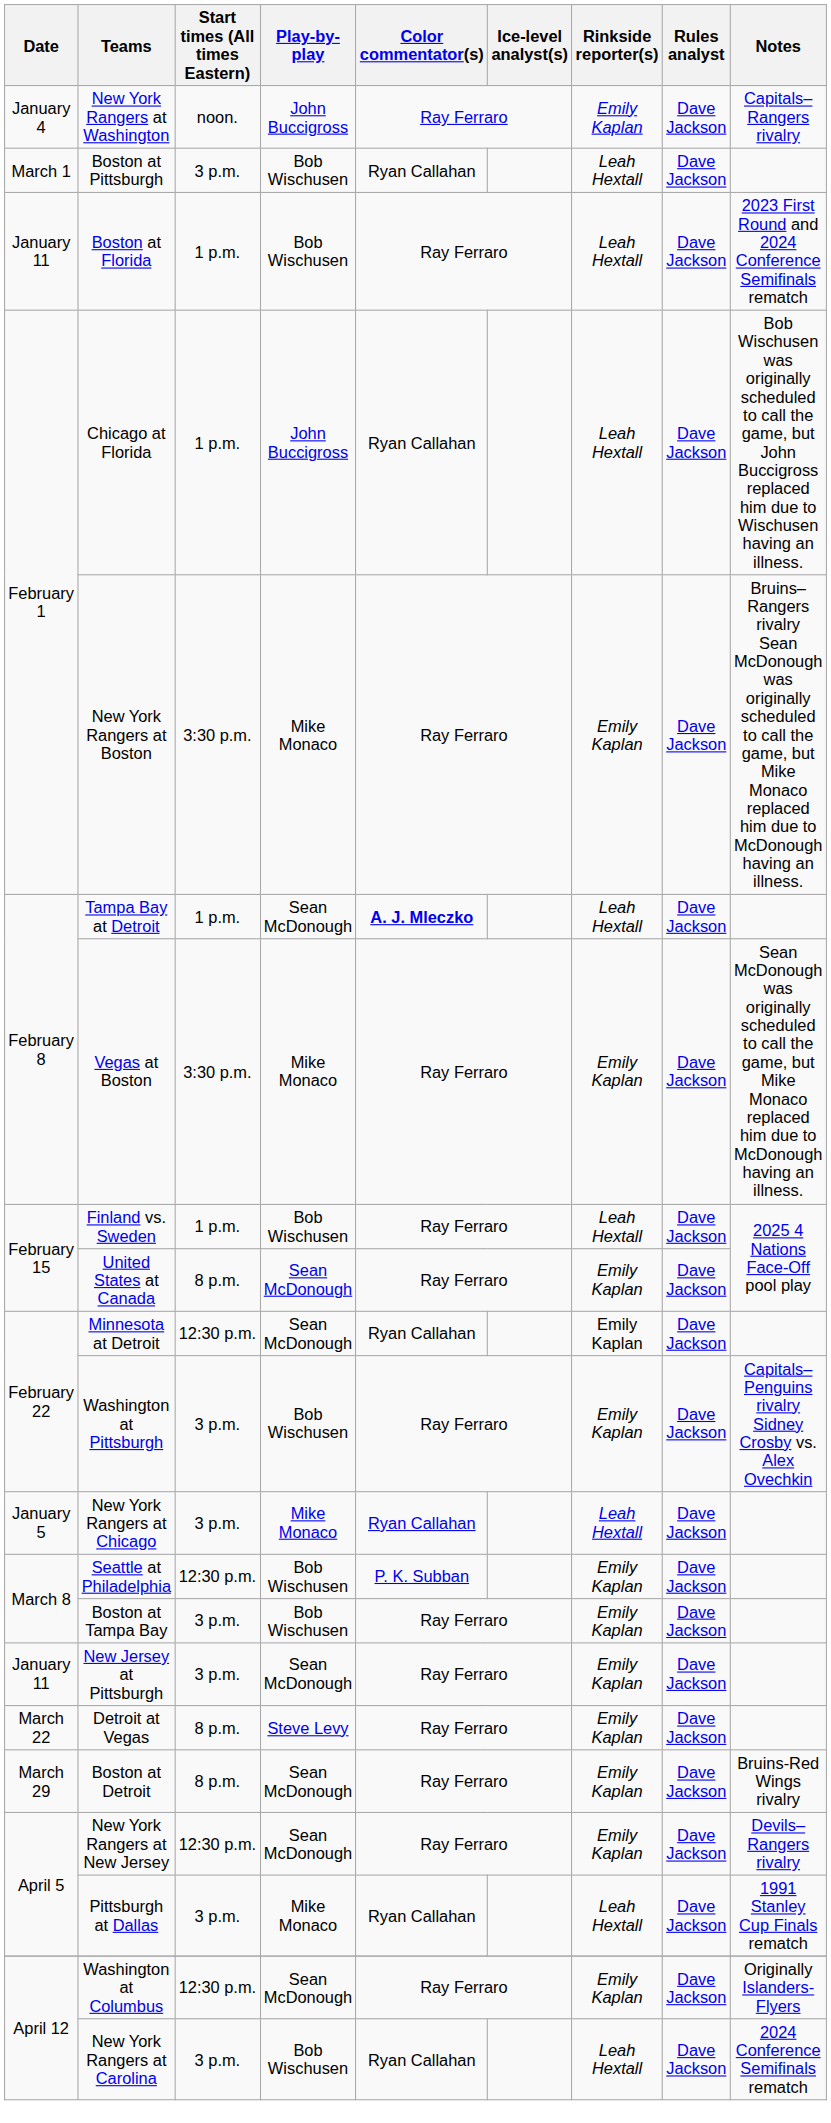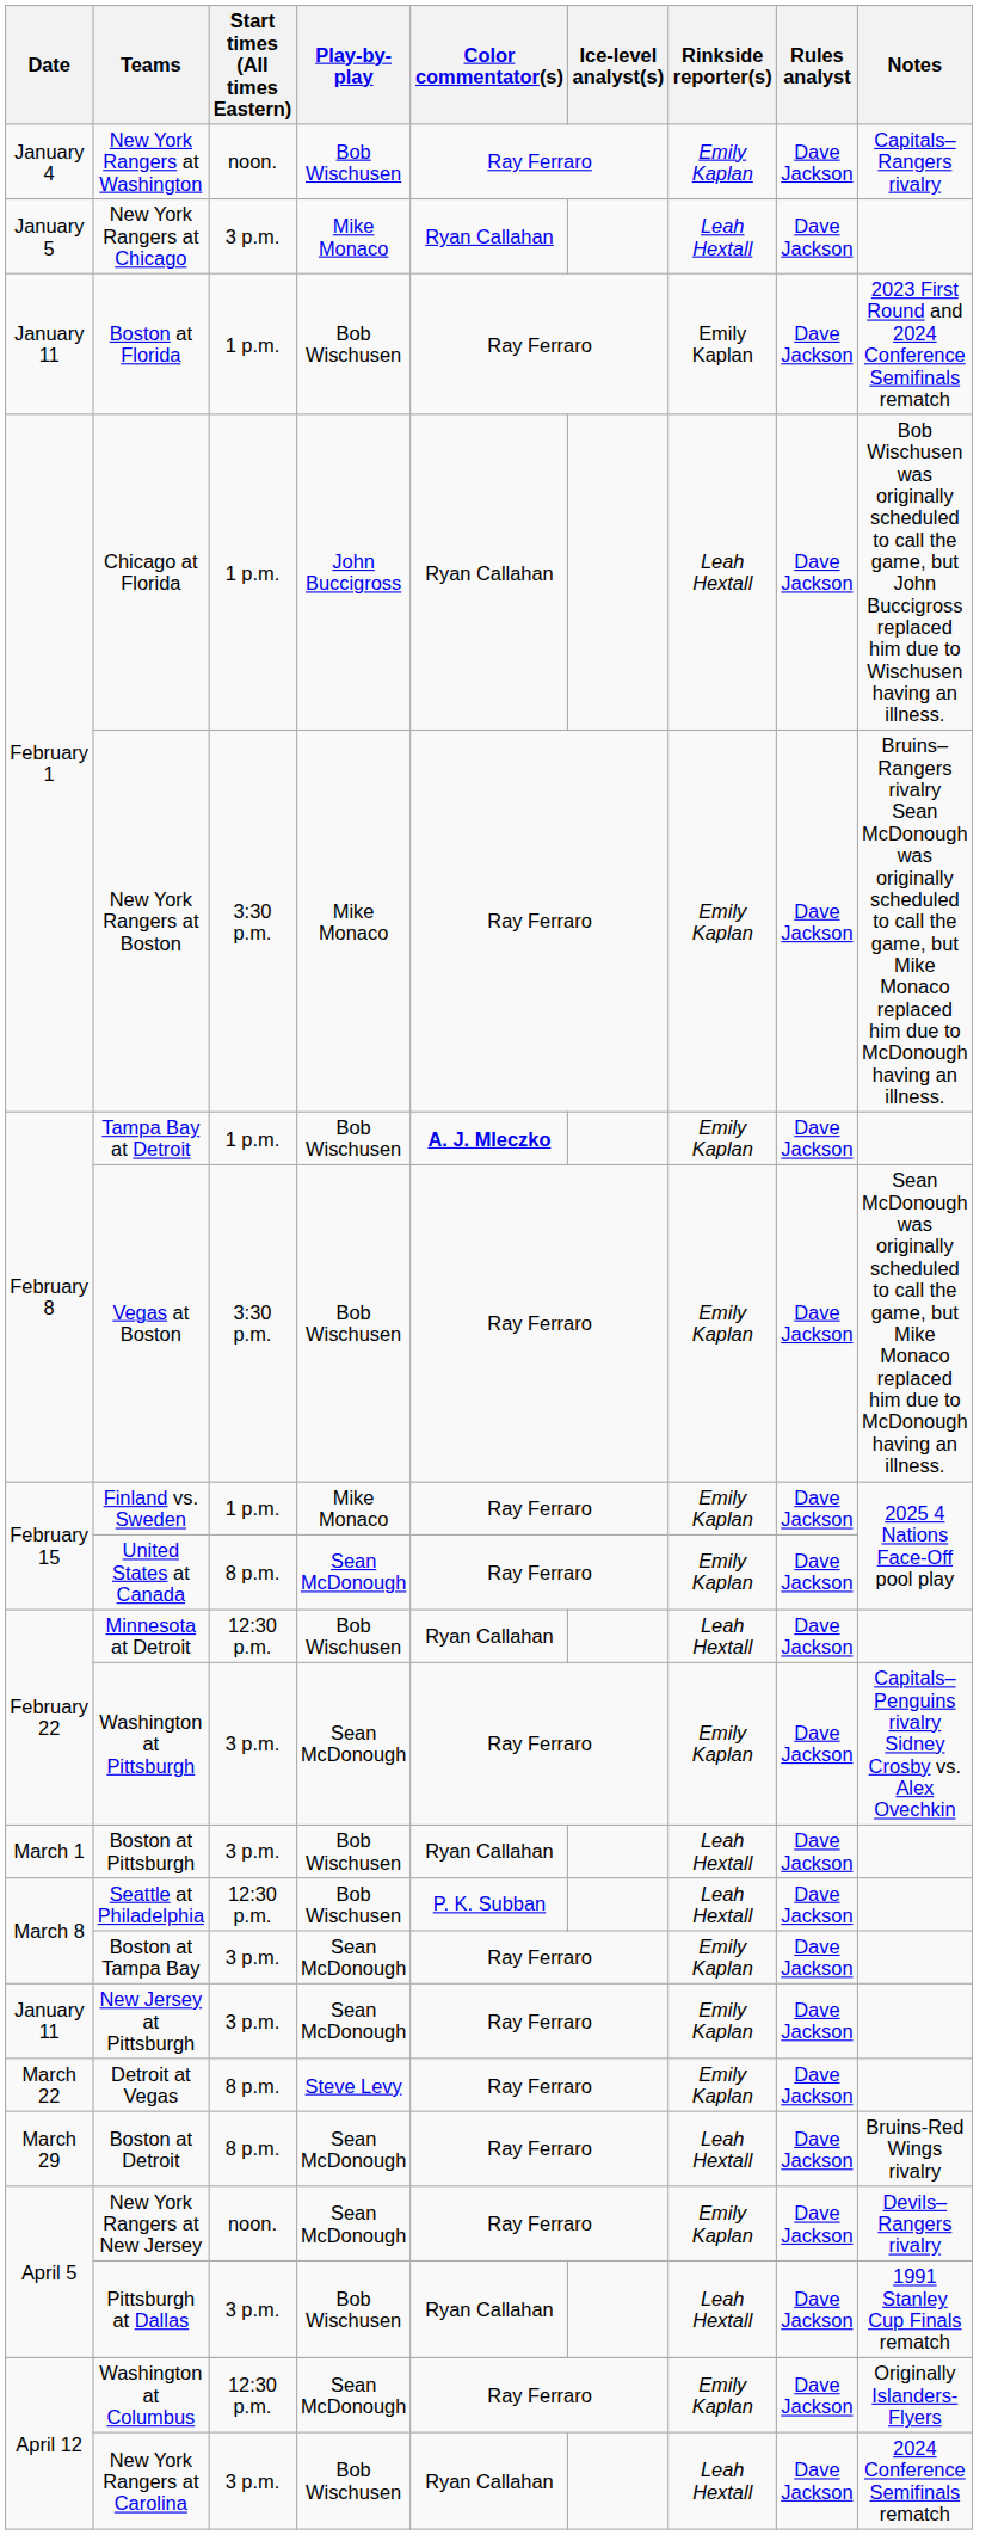 <table class="wikitable sortable" style="font-size:95%;text-align:center;">
 <tr>
 <th>Date</th>
 <th>Teams</th>
 <th>Start times (All times Eastern)</th>
 <th><a href='#'>Play-by-play</a></th>
 <th><a href='#'>Color commentator</a>(s)</th>
 <th>Ice-level analyst(s)</th>
 <th>Rinkside reporter(s)</th>
 <th>Rules analyst</th>
 <th>Notes</th>
 </tr>
 <tr>
 <td>January 4</td>
 <td><a href='#'>New York Rangers</a> at <a href='#'>Washington</a></td>
 <td>noon.</td>
-<td><a href='#'>John Buccigross</a></td>
+<td><a href='#'>Bob Wischusen</a></td>
 <td colspan=2><a href='#'>Ray Ferraro</a></td>
 <td><em><a href='#'>Emily Kaplan</a></em></td>
 <td><a href='#'>Dave Jackson</a></td>
 <td><a href='#'>Capitals–Rangers rivalry</a></td>
 </tr>
 <tr>
-<td>March 1</td>
-<td>Boston at Pittsburgh</td>
+<td>January 5</td>
+<td>New York Rangers at <a href='#'>Chicago</a></td>
 <td>3 p.m.</td>
-<td>Bob Wischusen</td>
-<td>Ryan Callahan</td>
+<td><a href='#'>Mike Monaco</a></td>
+<td><a href='#'>Ryan Callahan</a></td>
 <td></td>
-<td><em>Leah Hextall</em></td>
+<td><em><a href='#'>Leah Hextall</a></em></td>
 <td><a href='#'>Dave Jackson</a></td>
 <td></td>
 </tr>
 <tr>
 <td>January 11</td>
 <td><a href='#'>Boston</a> at <a href='#'>Florida</a></td>
 <td>1 p.m.</td>
 <td>Bob Wischusen</td>
 <td colspan=2>Ray Ferraro</td>
-<td><em>Leah Hextall</em></td>
+<td>Emily Kaplan</td>
 <td><a href='#'>Dave Jackson</a></td>
 <td><a href='#'>2023 First Round</a> and <a href='#'>2024 Conference Semifinals</a> rematch</td>
 </tr>
 <tr>
 <td rowspan=2>February 1</td>
 <td>Chicago at Florida</td>
 <td>1 p.m.</td>
 <td><a href='#'>John Buccigross</a></td>
 <td>Ryan Callahan</td>
 <td></td>
 <td><em>Leah Hextall</em></td>
 <td><a href='#'>Dave Jackson</a></td>
 <td>Bob Wischusen was originally scheduled to call the game, but John Buccigross replaced him due to Wischusen having an illness.</td>
 </tr>
 <tr>
 <td>New York Rangers at Boston</td>
 <td>3:30 p.m.</td>
 <td>Mike Monaco</td>
 <td colspan=2>Ray Ferraro</td>
 <td><em>Emily Kaplan</em></td>
 <td><a href='#'>Dave Jackson</a></td>
 <td>Bruins–Rangers rivalry<br>Sean McDonough was originally scheduled to call the game, but Mike Monaco replaced him due to McDonough having an illness.</td>
 </tr>
 <tr>
 <td rowspan=2>February 8</td>
 <td><a href='#'>Tampa Bay</a> at <a href='#'>Detroit</a></td>
 <td>1 p.m.</td>
-<td>Sean McDonough</td>
+<td>Bob Wischusen</td>
 <td><strong><a href='#'>A. J. Mleczko</a></strong></td>
 <td></td>
-<td><em>Leah Hextall</em></td>
+<td><em>Emily Kaplan</em></td>
 <td><a href='#'>Dave Jackson</a></td>
 <td></td>
 </tr>
 <tr>
 <td><a href='#'>Vegas</a> at Boston</td>
 <td>3:30 p.m.</td>
-<td>Mike Monaco</td>
+<td>Bob Wischusen</td>
 <td colspan=2>Ray Ferraro</td>
 <td><em>Emily Kaplan</em></td>
 <td><a href='#'>Dave Jackson</a></td>
 <td>Sean McDonough was originally scheduled to call the game, but Mike Monaco replaced him due to McDonough having an illness.</td>
 </tr>
 <tr>
 <td rowspan=2>February 15</td>
 <td><a href='#'>Finland</a> vs. <a href='#'>Sweden</a></td>
 <td>1 p.m.</td>
-<td>Bob Wischusen</td>
+<td>Mike Monaco</td>
 <td colspan=2>Ray Ferraro</td>
-<td><em>Leah Hextall</em></td>
+<td><em>Emily Kaplan</em></td>
 <td><a href='#'>Dave Jackson</a></td>
 <td rowspan=2><a href='#'>2025 4 Nations Face-Off</a> pool play</td>
 </tr>
 <tr>
 <td><a href='#'>United States</a> at <a href='#'>Canada</a></td>
 <td>8 p.m.</td>
 <td><a href='#'>Sean McDonough</a></td>
 <td colspan=2>Ray Ferraro</td>
 <td><em>Emily Kaplan</em></td>
 <td><a href='#'>Dave Jackson</a></td>
 </tr>
 <tr>
 <td rowspan=2>February 22</td>
 <td><a href='#'>Minnesota</a> at Detroit</td>
 <td>12:30 p.m.</td>
-<td>Sean McDonough</td>
+<td>Bob Wischusen</td>
 <td>Ryan Callahan</td>
 <td></td>
-<td>Emily Kaplan</td>
+<td><em>Leah Hextall</em></td>
 <td><a href='#'>Dave Jackson</a></td>
 <td></td>
 </tr>
 <tr>
 <td>Washington at <a href='#'>Pittsburgh</a></td>
 <td>3 p.m.</td>
-<td>Bob Wischusen</td>
+<td>Sean McDonough</td>
 <td colspan=2>Ray Ferraro</td>
 <td><em>Emily Kaplan</em></td>
 <td><a href='#'>Dave Jackson</a></td>
 <td><a href='#'>Capitals–Penguins rivalry</a><br><a href='#'>Sidney Crosby</a> vs. <a href='#'>Alex Ovechkin</a></td>
 </tr>
 <tr>
-<td>January 5</td>
-<td>New York Rangers at <a href='#'>Chicago</a></td>
+<td>March 1</td>
+<td>Boston at Pittsburgh</td>
 <td>3 p.m.</td>
-<td><a href='#'>Mike Monaco</a></td>
-<td><a href='#'>Ryan Callahan</a></td>
+<td>Bob Wischusen</td>
+<td>Ryan Callahan</td>
 <td></td>
-<td><em><a href='#'>Leah Hextall</a></em></td>
+<td><em>Leah Hextall</em></td>
 <td><a href='#'>Dave Jackson</a></td>
 <td></td>
 </tr>
 <tr>
 <td rowspan=2>March 8</td>
 <td><a href='#'>Seattle</a> at <a href='#'>Philadelphia</a></td>
 <td>12:30 p.m.</td>
 <td>Bob Wischusen</td>
 <td><a href='#'>P. K. Subban</a></td>
 <td></td>
-<td><em>Emily Kaplan</em></td>
+<td><em>Leah Hextall</em></td>
 <td><a href='#'>Dave Jackson</a></td>
 <td></td>
 </tr>
 <tr>
 <td>Boston at Tampa Bay</td>
 <td>3 p.m.</td>
-<td>Bob Wischusen</td>
+<td>Sean McDonough</td>
 <td colspan=2>Ray Ferraro</td>
 <td><em>Emily Kaplan</em></td>
 <td><a href='#'>Dave Jackson</a></td>
 <td></td>
 </tr>
 <tr>
 <td>January 11</td>
 <td><a href='#'>New Jersey</a> at Pittsburgh</td>
 <td>3 p.m.</td>
 <td>Sean McDonough</td>
 <td colspan=2>Ray Ferraro</td>
 <td><em>Emily Kaplan</em></td>
 <td><a href='#'>Dave Jackson</a></td>
 <td></td>
 </tr>
 <tr>
 <td>March 22</td>
 <td>Detroit at Vegas</td>
 <td>8 p.m.</td>
 <td><a href='#'>Steve Levy</a></td>
 <td colspan=2>Ray Ferraro</td>
 <td><em>Emily Kaplan</em></td>
 <td><a href='#'>Dave Jackson</a></td>
 <td></td>
 </tr>
 <tr>
 <td>March 29</td>
 <td>Boston at Detroit</td>
 <td>8 p.m.</td>
 <td>Sean McDonough</td>
 <td colspan=2>Ray Ferraro</td>
-<td><em>Emily Kaplan</em></td>
+<td><em>Leah Hextall</em></td>
 <td><a href='#'>Dave Jackson</a></td>
 <td>Bruins-Red Wings rivalry</td>
 </tr>
 <tr>
 <td rowspan=2>April 5</td>
 <td>New York Rangers at New Jersey</td>
-<td>12:30 p.m.</td>
+<td>noon.</td>
 <td>Sean McDonough</td>
 <td colspan=2>Ray Ferraro</td>
 <td><em>Emily Kaplan</em></td>
 <td><a href='#'>Dave Jackson</a></td>
 <td><a href='#'>Devils–Rangers rivalry</a></td>
 </tr>
 <tr>
 <td>Pittsburgh at <a href='#'>Dallas</a></td>
 <td>3 p.m.</td>
-<td>Mike Monaco</td>
+<td>Bob Wischusen</td>
 <td>Ryan Callahan</td>
 <td></td>
 <td><em>Leah Hextall</em></td>
 <td><a href='#'>Dave Jackson</a></td>
 <td><a href='#'>1991 Stanley Cup Finals</a> rematch</td>
 </tr>
 <tr>
 </tr>
 <tr>
 <td rowspan=2>April 12</td>
 <td>Washington at <a href='#'>Columbus</a></td>
 <td>12:30 p.m.</td>
 <td>Sean McDonough</td>
 <td colspan=2>Ray Ferraro</td>
 <td><em>Emily Kaplan</em></td>
 <td><a href='#'>Dave Jackson</a></td>
 <td>Originally <a href='#'>Islanders-Flyers</a></td>
 </tr>
 <tr>
 <td>New York Rangers at <a href='#'>Carolina</a></td>
 <td>3 p.m.</td>
 <td>Bob Wischusen</td>
 <td>Ryan Callahan</td>
 <td></td>
 <td><em>Leah Hextall</em></td>
 <td><a href='#'>Dave Jackson</a></td>
 <td><a href='#'>2024 Conference Semifinals</a> rematch</td>
 </tr>
 </table>
